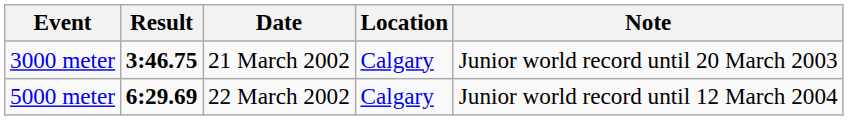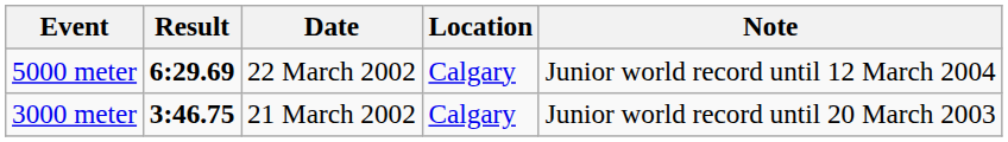 <table class="wikitable">
 <tr align="left">
 <th>Event</th>
 <th>Result</th>
 <th>Date</th>
 <th>Location</th>
 <th>Note</th>
 </tr>
 <tr>
+<td><a href='#'>5000 meter</a></td>
+<td><strong>6:29.69</strong></td>
+<td>22 March 2002</td>
+<td><a href='#'>Calgary</a></td>
+<td>Junior world record until 12 March 2004</td>
+</tr>
+<tr>
 <td><a href='#'>3000 meter</a></td>
 <td><strong>3:46.75</strong></td>
 <td>21 March 2002</td>
 <td><a href='#'>Calgary</a></td>
 <td>Junior world record until 20 March 2003</td>
 </tr>
-<tr>
-<td><a href='#'>5000 meter</a></td>
-<td><strong>6:29.69</strong></td>
-<td>22 March 2002</td>
-<td><a href='#'>Calgary</a></td>
-<td>Junior world record until 12 March 2004</td>
-</tr>
 </table>
